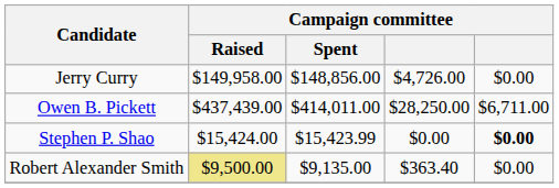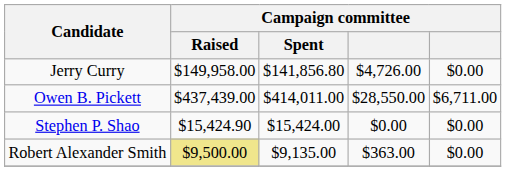 <table class="wikitable sortable" style="font-size:90%;text-align:center;">
 <tr>
 <th rowspan="2">Candidate</th>
 <th colspan="7">Campaign committee</th>
 </tr>
 <tr>
 <th>Raised</th>
 <th>Spent</th>
 <th data-sort-type=currency></th>
 <th></th>
 </tr>
 <tr>
 <td>Jerry Curry</td>
 <td>$149,958.00</td>
-<td>$148,856.00</td>
+<td>$141,856.80</td>
 <td>$4,726.00</td>
 <td>$0.00</td>
 </tr>
 <tr>
 <td><a href='#'>Owen B. Pickett</a></td>
 <td>$437,439.00</td>
 <td>$414,011.00</td>
-<td>$28,250.00</td>
+<td>$28,550.00</td>
 <td>$6,711.00</td>
 </tr>
 <tr>
 <td><a href='#'>Stephen P. Shao</a></td>
+<td>$15,424.90</td>
 <td>$15,424.00</td>
-<td>$15,423.99</td>
 <td>$0.00</td>
-<td><strong>$0.00</strong></td>
+<td>$0.00</td>
 </tr>
 <tr>
 <td>Robert Alexander Smith</td>
 <td style="background: khaki;">$9,500.00</td>
 <td>$9,135.00</td>
-<td>$363.40</td>
+<td>$363.00</td>
 <td>$0.00</td>
 </tr>
 <tr>
 </tr>
 </table>
